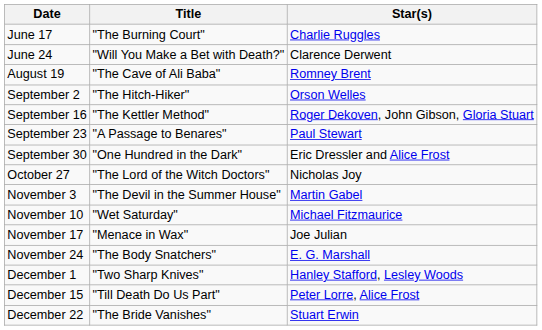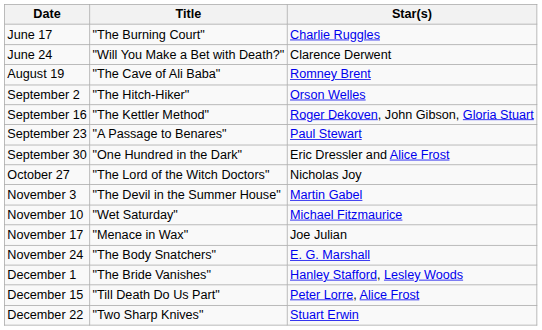 <table class="wikitable">
 <tr>
 <th>Date</th>
 <th>Title</th>
 <th>Star(s)</th>
 </tr>
 <tr>
 <td>June 17</td>
 <td>"The Burning Court"</td>
 <td><a href='#'>Charlie Ruggles</a></td>
 </tr>
 <tr>
 <td>June 24</td>
 <td>"Will You Make a Bet with Death?"</td>
 <td>Clarence Derwent</td>
 </tr>
 <tr>
 <td>August 19</td>
 <td>"The Cave of Ali Baba"</td>
 <td><a href='#'>Romney Brent</a></td>
 </tr>
 <tr>
 <td>September 2</td>
 <td>"The Hitch-Hiker"</td>
 <td><a href='#'>Orson Welles</a></td>
 </tr>
 <tr>
 <td>September 16</td>
 <td>"The Kettler Method"</td>
 <td><a href='#'>Roger Dekoven</a>, John Gibson, <a href='#'>Gloria Stuart</a></td>
 </tr>
 <tr>
 <td>September 23</td>
 <td>"A Passage to Benares"</td>
 <td><a href='#'>Paul Stewart</a></td>
 </tr>
 <tr>
 <td>September 30</td>
 <td>"One Hundred in the Dark"</td>
 <td>Eric Dressler and <a href='#'>Alice Frost</a></td>
 </tr>
 <tr>
 <td>October 27</td>
 <td>"The Lord of the Witch Doctors"</td>
 <td>Nicholas Joy</td>
 </tr>
 <tr>
 <td>November 3</td>
 <td>"The Devil in the Summer House"</td>
 <td><a href='#'>Martin Gabel</a></td>
 </tr>
 <tr>
 <td>November 10</td>
 <td>"Wet Saturday"</td>
 <td><a href='#'>Michael Fitzmaurice</a></td>
 </tr>
 <tr>
 <td>November 17</td>
 <td>"Menace in Wax"</td>
 <td>Joe Julian</td>
 </tr>
 <tr>
 <td>November 24</td>
 <td>"The Body Snatchers"</td>
 <td><a href='#'>E. G. Marshall</a></td>
 </tr>
 <tr>
 <td>December 1</td>
-<td>"Two Sharp Knives"</td>
+<td>"The Bride Vanishes"</td>
 <td><a href='#'>Hanley Stafford</a>, <a href='#'>Lesley Woods</a></td>
 </tr>
 <tr>
 <td>December 15</td>
 <td>"Till Death Do Us Part"</td>
 <td><a href='#'>Peter Lorre</a>, <a href='#'>Alice Frost</a></td>
 </tr>
 <tr>
 <td>December 22</td>
-<td>"The Bride Vanishes"</td>
+<td>"Two Sharp Knives"</td>
 <td><a href='#'>Stuart Erwin</a></td>
 </tr>
 </table>
